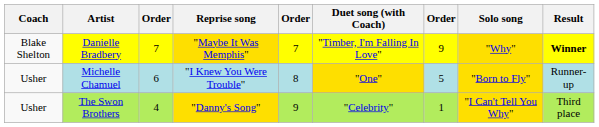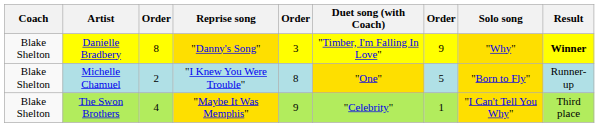 <table class="wikitable" style="text-align:center; width:100%%;">
 <tr>
 <th scope="col">Coach</th>
 <th scope="col">Artist</th>
 <th scope="col">Order</th>
 <th scope="col">Reprise song</th>
 <th scope="col">Order</th>
 <th scope="col">Duet song (with Coach)</th>
 <th scope="col">Order</th>
 <th scope="col">Solo song</th>
 <th scope="col">Result</th>
 </tr>
 <tr>
 <td scope="row">Blake Shelton</td>
 <td style="background:yellow;"><a href='#'>Danielle Bradbery</a></td>
-<td style="background:yellow;">7</td>
-<td style="background:#FEDF00;">"<a href='#'>Maybe It Was Memphis</a>"</td>
-<td style="background:yellow;">7</td>
+<td style="background:yellow;">8</td>
+<td style="background:#FEDF00;">"<a href='#'>Danny's Song</a>"</td>
+<td style="background:yellow;">3</td>
 <td style="background:yellow;">"<a href='#'>Timber, I'm Falling In Love</a>"</td>
 <td style="background:yellow;">9</td>
 <td style="background:#FEDF00;">"<a href='#'>Why</a>"</td>
 <td style="background:yellow;"><strong>Winner</strong></td>
 </tr>
 <tr>
-<td scope="row">Usher</td>
+<td scope="row">Blake Shelton</td>
 <td style="background:#B0E0E6;"><a href='#'>Michelle Chamuel</a></td>
-<td style="background:#B0E0E6;">6</td>
+<td style="background:#B0E0E6;">2</td>
 <td style="background:#B0E0E6;">"<a href='#'>I Knew You Were Trouble</a>"</td>
 <td style="background:#B0E0E6;">8</td>
 <td style="background:#FEDF00;">"<a href='#'>One</a>"</td>
 <td style="background:#B0E0E6;">5</td>
 <td style="background:#FEDF00;">"<a href='#'>Born to Fly</a>"</td>
 <td style="background:#B0E0E6;">Runner-up</td>
 </tr>
 <tr>
-<td scope="row">Usher</td>
+<td scope="row">Blake Shelton</td>
 <td style="background:#B2EC5D;"><a href='#'>The Swon Brothers</a></td>
 <td style="background:#B2EC5D;">4</td>
-<td style="background:#FEDF00;">"<a href='#'>Danny's Song</a>"</td>
+<td style="background:#FEDF00;">"<a href='#'>Maybe It Was Memphis</a>"</td>
 <td style="background:#B2EC5D;">9</td>
 <td style="background:#B2EC5D;">"<a href='#'>Celebrity</a>"</td>
 <td style="background:#B2EC5D;">1</td>
 <td style="background:#FEDF00;">"<a href='#'>I Can't Tell You Why</a>"</td>
 <td style="background:#B2EC5D;">Third place</td>
 </tr>
 </table>
